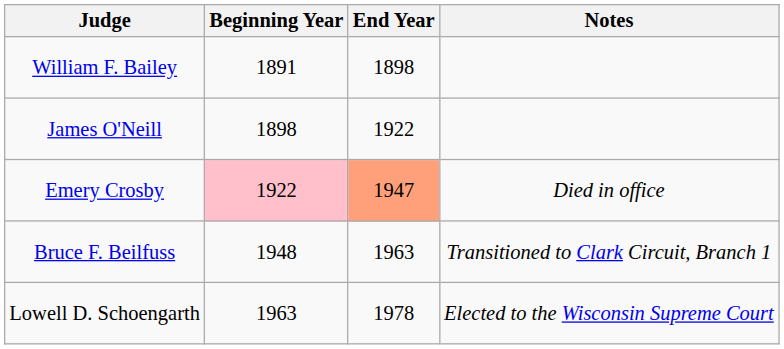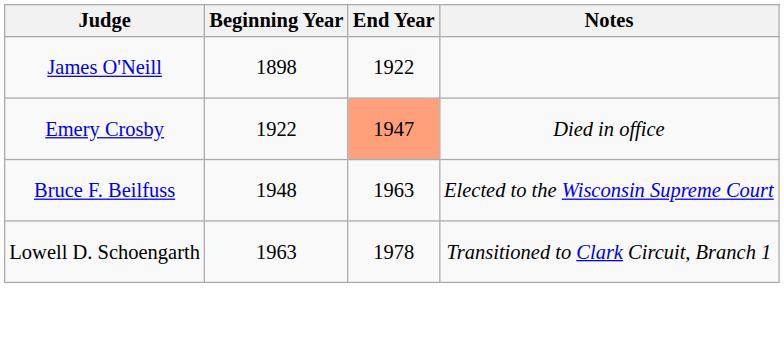 <table class=wikitable style="text-align:center">
 <tr>
 <th>Judge</th>
 <th>Beginning Year</th>
 <th>End Year</th>
 <th>Notes</th>
-</tr>
-<tr style="height:3em">
-<td><a href='#'>William F. Bailey</a></td>
-<td>1891</td>
-<td>1898</td>
-<td></td>
 </tr>
 <tr style="height:3em">
 <td><a href='#'>James O'Neill</a></td>
 <td>1898</td>
 <td>1922</td>
 <td></td>
 </tr>
 <tr style="height:3em">
 <td><a href='#'>Emery Crosby</a></td>
-<td style="background: pink;">1922</td>
+<td>1922</td>
 <td style="background: lightsalmon;">1947</td>
 <td><em>Died in office</em></td>
 </tr>
 <tr style="height:3em">
 <td><a href='#'>Bruce F. Beilfuss</a></td>
 <td>1948</td>
 <td>1963</td>
-<td><em>Transitioned to <a href='#'>Clark</a> Circuit, Branch 1</em></td>
+<td><em>Elected to the <a href='#'>Wisconsin Supreme Court</a></em></td>
 </tr>
 <tr style="height:3em">
 <td>Lowell D. Schoengarth</td>
 <td>1963</td>
 <td>1978</td>
-<td><em>Elected to the <a href='#'>Wisconsin Supreme Court</a></em></td>
+<td><em>Transitioned to <a href='#'>Clark</a> Circuit, Branch 1</em></td>
 </tr>
 </table>
